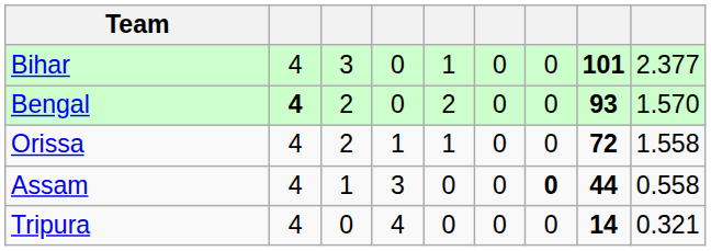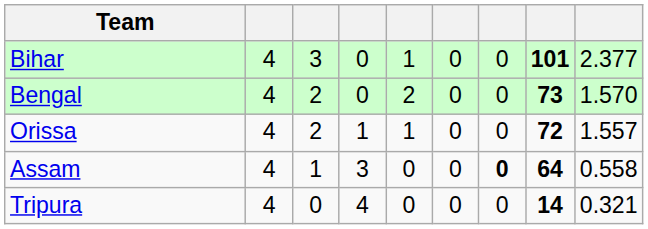 <table class="wikitable" style="text-align:center">
 <tr>
 <th style="width:160px">Team</th>
 <th style="width:25px"></th>
 <th style="width:25px"></th>
 <th style="width:25px"></th>
 <th style="width:25px"></th>
 <th style="width:25px"></th>
 <th style="width:25px"></th>
 <th style="width:25px"></th>
 <th style="width:25px;"></th>
 </tr>
 <tr style="background:#cfc;">
 <td style="text-align:left"><a href='#'>Bihar</a></td>
 <td>4</td>
 <td>3</td>
 <td>0</td>
 <td>1</td>
 <td>0</td>
 <td>0</td>
 <td><strong>101</strong></td>
 <td>2.377</td>
 </tr>
 <tr style="background:#cfc;">
 <td style="text-align:left"><a href='#'>Bengal</a></td>
-<td><strong>4</strong></td>
+<td>4</td>
 <td>2</td>
 <td>0</td>
 <td>2</td>
 <td>0</td>
 <td>0</td>
-<td><strong>93</strong></td>
+<td><strong>73</strong></td>
 <td>1.570</td>
 </tr>
 <tr>
 <td style="text-align:left"><a href='#'>Orissa</a></td>
 <td>4</td>
 <td>2</td>
 <td>1</td>
 <td>1</td>
 <td>0</td>
 <td>0</td>
 <td><strong>72</strong></td>
-<td>1.558</td>
+<td>1.557</td>
 </tr>
 <tr>
 <td style="text-align:left"><a href='#'>Assam</a></td>
 <td>4</td>
 <td>1</td>
 <td>3</td>
 <td>0</td>
 <td>0</td>
 <td><strong>0</strong></td>
-<td><strong>44</strong></td>
+<td><strong>64</strong></td>
 <td>0.558</td>
 </tr>
 <tr>
 <td style="text-align:left"><a href='#'>Tripura</a></td>
 <td>4</td>
 <td>0</td>
 <td>4</td>
 <td>0</td>
 <td>0</td>
 <td>0</td>
 <td><strong>14</strong></td>
 <td>0.321</td>
 </tr>
 </table>
